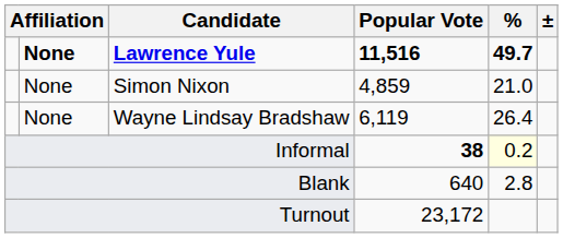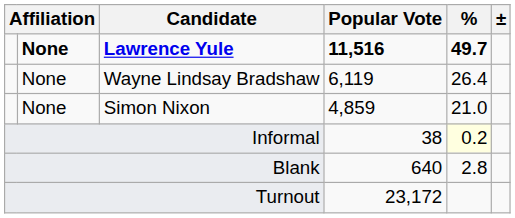 <table class="wikitable col4right col5right">
 <tr>
 <th colspan="2">Affiliation</th>
 <th>Candidate</th>
 <th>Popular Vote</th>
 <th>%</th>
 <th>±</th>
 </tr>
 <tr>
 <td></td>
 <td><strong>None</strong></td>
 <td><strong><a href='#'>Lawrence Yule</a></strong></td>
 <td><strong>11,516</strong></td>
 <td><strong>49.7</strong></td>
 <td></td>
 </tr>
 <tr>
 <td></td>
 <td>None</td>
+<td>Wayne Lindsay Bradshaw</td>
+<td>6,119</td>
+<td>26.4</td>
+<td></td>
+</tr>
+<tr>
+<td></td>
+<td>None</td>
 <td>Simon Nixon</td>
 <td>4,859</td>
 <td>21.0</td>
 <td></td>
 </tr>
 <tr>
-<td></td>
-<td>None</td>
-<td>Wayne Lindsay Bradshaw</td>
-<td>6,119</td>
-<td>26.4</td>
-<td></td>
-</tr>
-<tr>
 <td colspan="3" style="text-align:right;background-color:#eaecf0">Informal</td>
-<td style="text-align:right"><strong>38</strong></td>
+<td style="text-align:right">38</td>
 <td style="background: lightyellow; text-align:right">0.2</td>
 <td></td>
 </tr>
 <tr>
 <td colspan="3" style="text-align:right;background-color:#eaecf0">Blank</td>
 <td style="text-align:right">640</td>
 <td style="text-align:right">2.8</td>
 <td></td>
 </tr>
 <tr>
 <td colspan="3" style="text-align:right;background-color:#eaecf0">Turnout</td>
 <td style="text-align:right">23,172</td>
 <td></td>
 <td></td>
 </tr>
 </table>
